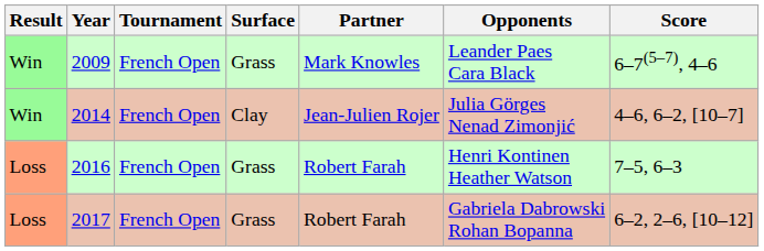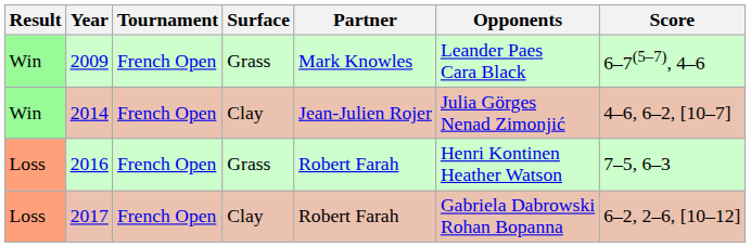 <table class="sortable wikitable">
 <tr>
 <th>Result</th>
 <th>Year</th>
 <th>Tournament</th>
 <th>Surface</th>
 <th>Partner</th>
 <th>Opponents</th>
 <th class="unsortable">Score</th>
 </tr>
 <tr style="background:#ccffcc;">
 <td style="background:#98fb98;">Win</td>
 <td><a href='#'>2009</a></td>
 <td><a href='#'>French Open</a></td>
 <td>Grass</td>
 <td> <a href='#'>Mark Knowles</a></td>
 <td> <a href='#'>Leander Paes</a><br> <a href='#'>Cara Black</a></td>
 <td>6–7<sup>(5–7)</sup>, 4–6</td>
 </tr>
 <tr style="background:#ebc2af;">
 <td style="background:#98fb98;">Win</td>
 <td><a href='#'>2014</a></td>
 <td><a href='#'>French Open</a></td>
 <td>Clay</td>
 <td> <a href='#'>Jean-Julien Rojer</a></td>
 <td> <a href='#'>Julia Görges</a><br> <a href='#'>Nenad Zimonjić</a></td>
 <td>4–6, 6–2, [10–7]</td>
 </tr>
 <tr style="background:#cfc;">
 <td style="background:#ffa07a;">Loss</td>
 <td><a href='#'>2016</a></td>
 <td><a href='#'>French Open</a></td>
 <td>Grass</td>
 <td> <a href='#'>Robert Farah</a></td>
 <td> <a href='#'>Henri Kontinen</a><br> <a href='#'>Heather Watson</a></td>
 <td>7–5, 6–3</td>
 </tr>
 <tr style="background:#ebc2af;">
 <td style="background:#ffa07a;">Loss</td>
 <td><a href='#'>2017</a></td>
 <td><a href='#'>French Open</a></td>
-<td>Grass</td>
+<td>Clay</td>
 <td> Robert Farah</td>
 <td> <a href='#'>Gabriela Dabrowski</a><br> <a href='#'>Rohan Bopanna</a></td>
 <td>6–2, 2–6, [10–12]</td>
 </tr>
 </table>
